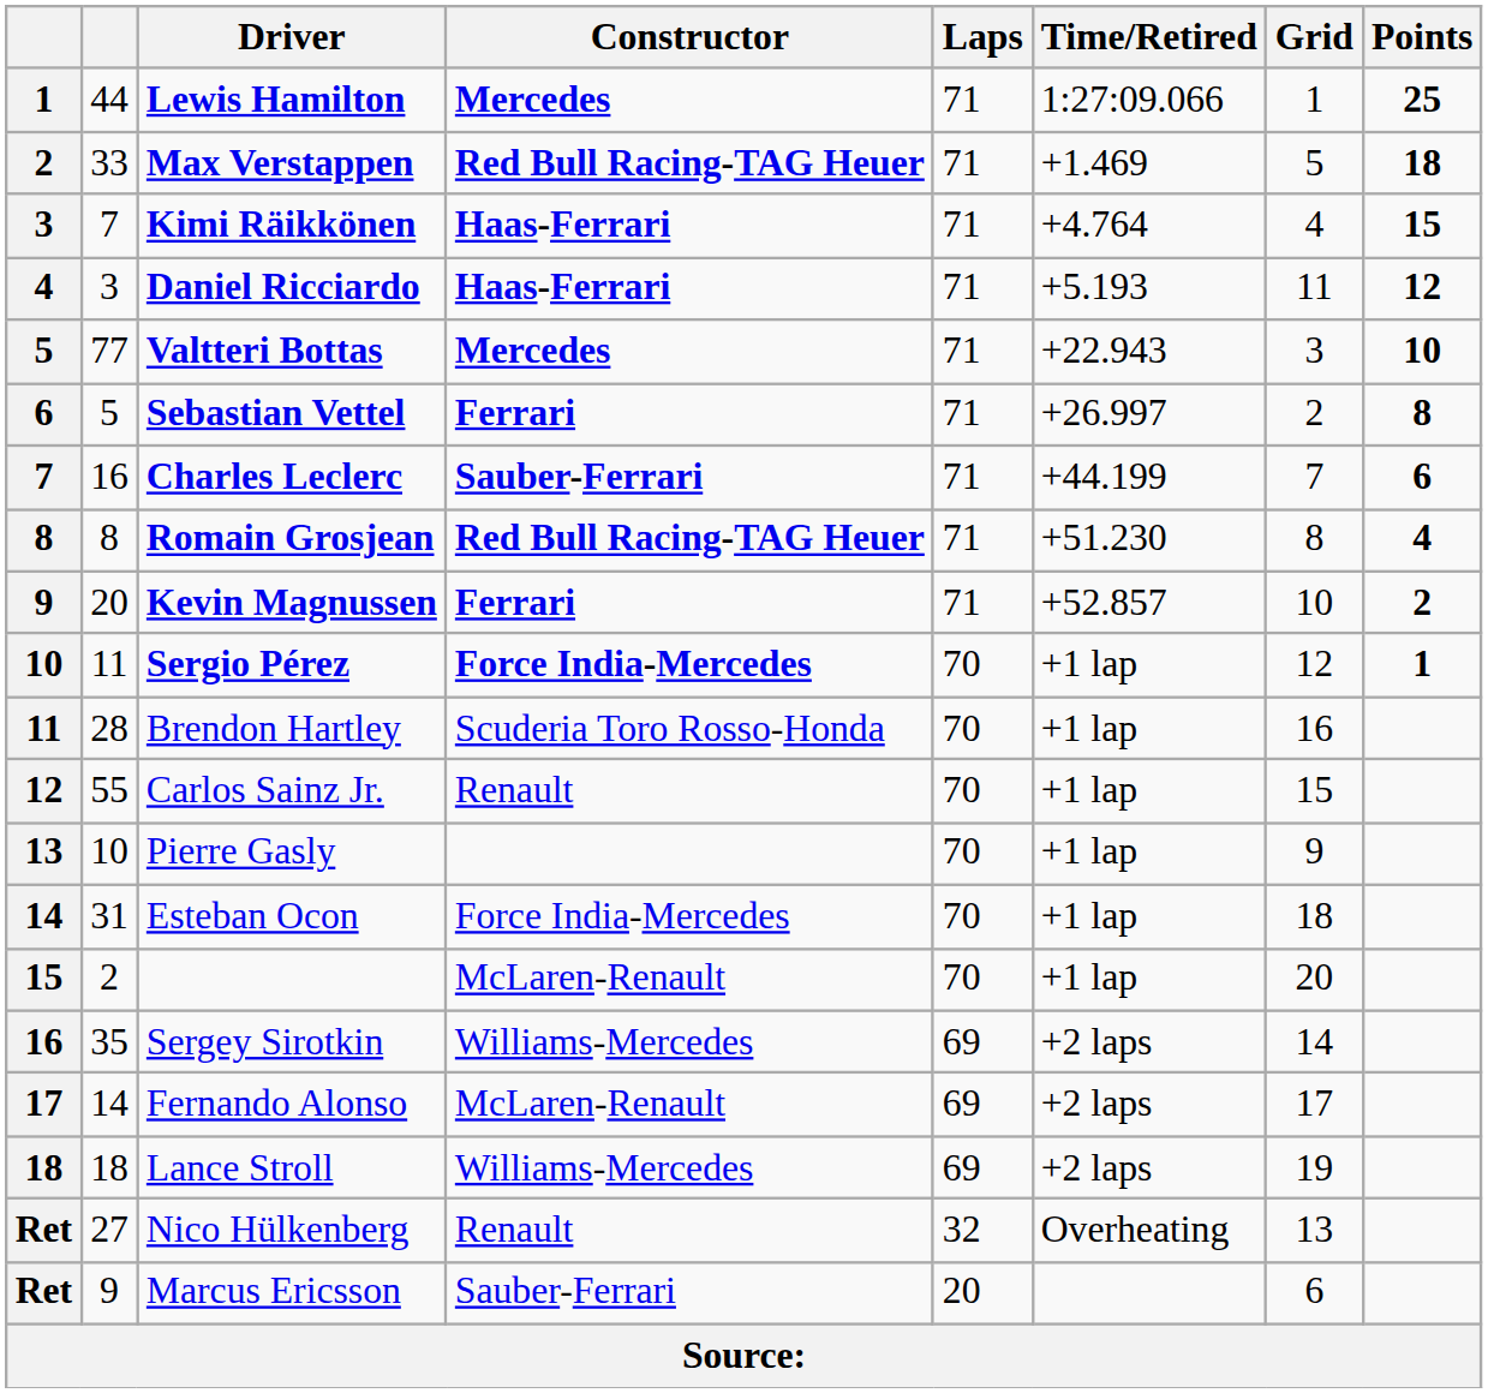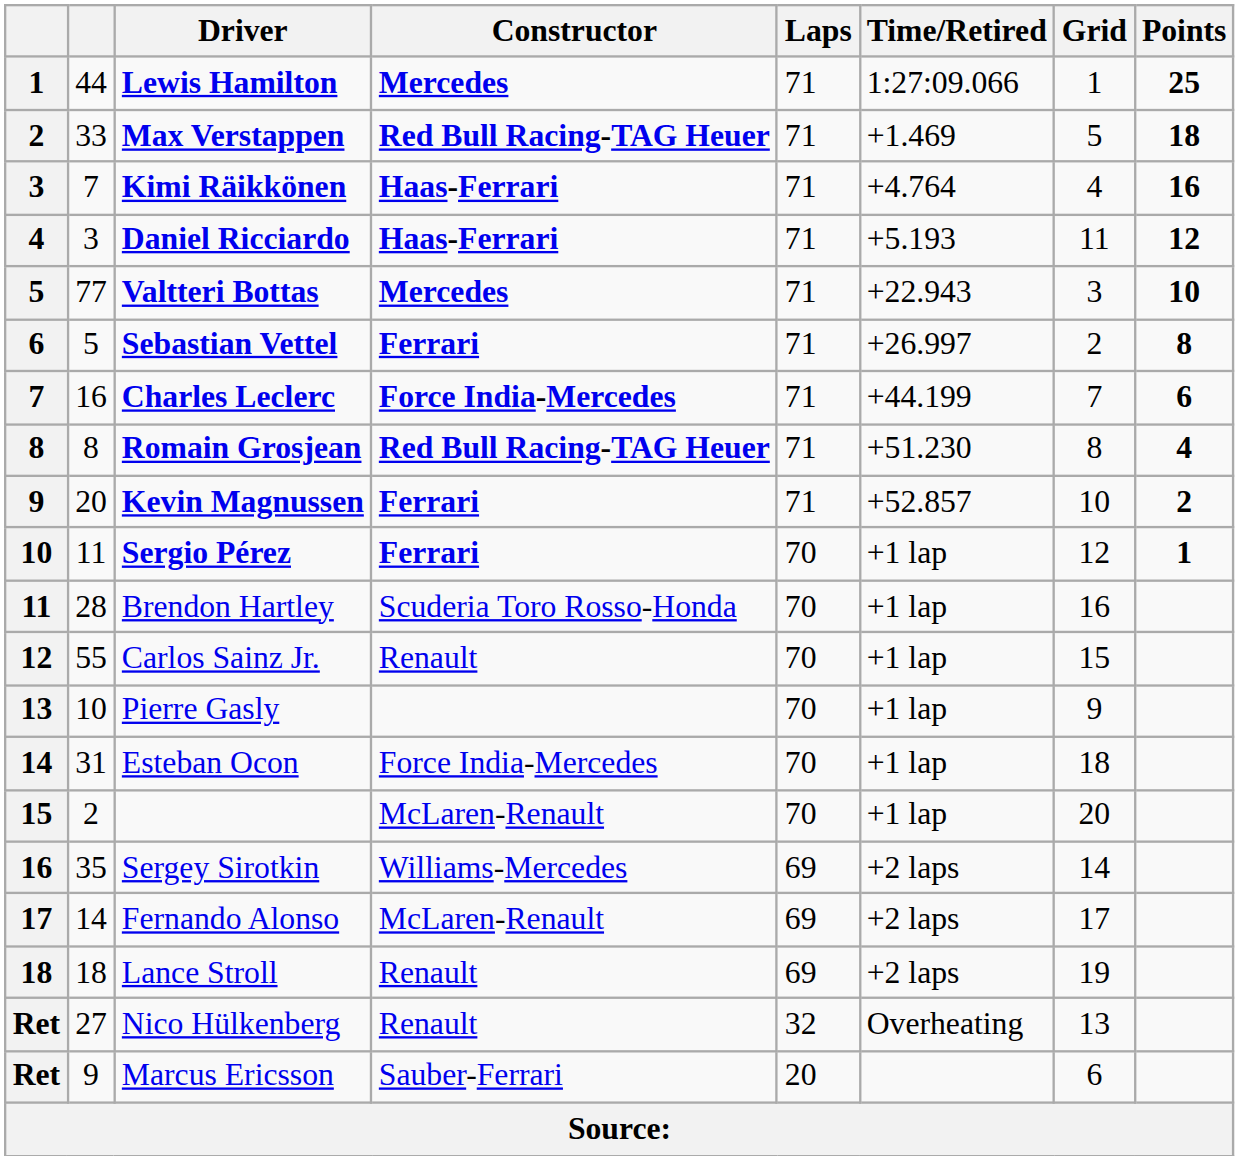 <table class="wikitable sortable" style="font-size: 85%;">
 <tr>
 <th></th>
 <th></th>
 <th>Driver</th>
 <th>Constructor</th>
 <th class="unsortable">Laps</th>
 <th class="unsortable">Time/Retired</th>
 <th>Grid</th>
 <th>Points</th>
 </tr>
 <tr>
 <th>1</th>
 <td align="center">44</td>
 <td data-sort-value="HAM"><strong> <a href='#'>Lewis Hamilton</a></strong></td>
 <td><a href='#'><strong>Mercedes</strong></a></td>
 <td>71</td>
 <td>1:27:09.066</td>
 <td align="center">1</td>
 <td align="center"><strong>25</strong></td>
 </tr>
 <tr>
 <th>2</th>
 <td align="center">33</td>
 <td data-sort-value="VER"><strong> <a href='#'>Max Verstappen</a></strong></td>
 <td><strong><a href='#'>Red Bull Racing</a>-<a href='#'>TAG Heuer</a></strong></td>
 <td>71</td>
 <td>+1.469</td>
 <td align="center">5</td>
 <td align="center"><strong>18</strong></td>
 </tr>
 <tr>
 <th>3</th>
 <td align="center">7</td>
 <td data-sort-value="RAI"><strong> <a href='#'>Kimi Räikkönen</a></strong></td>
 <td><strong><a href='#'>Haas</a>-<a href='#'>Ferrari</a></strong></td>
 <td>71</td>
 <td>+4.764</td>
 <td align="center">4</td>
-<td align="center"><strong>15</strong></td>
+<td align="center"><strong>16</strong></td>
 </tr>
 <tr>
 <th>4</th>
 <td align="center">3</td>
 <td data-sort-value="RIC"><strong> <a href='#'>Daniel Ricciardo</a></strong></td>
 <td><strong><a href='#'>Haas</a>-<a href='#'>Ferrari</a></strong></td>
 <td>71</td>
 <td>+5.193</td>
 <td align="center">11</td>
 <td align="center"><strong>12</strong></td>
 </tr>
 <tr>
 <th>5</th>
 <td align="center">77</td>
 <td data-sort-value="BOT"><strong> <a href='#'>Valtteri Bottas</a></strong></td>
 <td><a href='#'><strong>Mercedes</strong></a></td>
 <td>71</td>
 <td>+22.943</td>
 <td align="center">3</td>
 <td align="center"><strong>10</strong></td>
 </tr>
 <tr>
 <th>6</th>
 <td align="center">5</td>
 <td data-sort-value="VET"><strong> <a href='#'>Sebastian Vettel</a></strong></td>
 <td><a href='#'><strong>Ferrari</strong></a></td>
 <td>71</td>
 <td>+26.997</td>
 <td align="center">2</td>
 <td align="center"><strong>8</strong></td>
 </tr>
 <tr>
 <th>7</th>
 <td align="center">16</td>
 <td data-sort-value="LEC"><strong> <a href='#'>Charles Leclerc</a></strong></td>
-<td><strong><a href='#'>Sauber</a>-<a href='#'>Ferrari</a></strong></td>
+<td><strong><a href='#'>Force India</a>-<a href='#'>Mercedes</a></strong></td>
 <td>71</td>
 <td>+44.199</td>
 <td align="center">7</td>
 <td align="center"><strong>6</strong></td>
 </tr>
 <tr>
 <th>8</th>
 <td align="center">8</td>
 <td data-sort-value="GRO"><strong> <a href='#'>Romain Grosjean</a></strong></td>
 <td><strong><a href='#'>Red Bull Racing</a>-<a href='#'>TAG Heuer</a></strong></td>
 <td>71</td>
 <td>+51.230</td>
 <td align="center">8</td>
 <td align="center"><strong>4</strong></td>
 </tr>
 <tr>
 <th>9</th>
 <td align="center">20</td>
 <td data-sort-value="MAG"><strong> <a href='#'>Kevin Magnussen</a></strong></td>
 <td><a href='#'><strong>Ferrari</strong></a></td>
 <td>71</td>
 <td>+52.857</td>
 <td align="center">10</td>
 <td align="center"><strong>2</strong></td>
 </tr>
 <tr>
 <th>10</th>
 <td align="center">11</td>
 <td data-sort-value="PER"><strong> <a href='#'>Sergio Pérez</a></strong></td>
-<td><strong><a href='#'>Force India</a>-<a href='#'>Mercedes</a></strong></td>
+<td><a href='#'><strong>Ferrari</strong></a></td>
 <td>70</td>
 <td>+1 lap</td>
 <td align="center">12</td>
 <td align="center"><strong>1</strong></td>
 </tr>
 <tr>
 <th>11</th>
 <td align="center">28</td>
 <td data-sort-value="HAR"> <a href='#'>Brendon Hartley</a></td>
 <td><a href='#'>Scuderia Toro Rosso</a>-<a href='#'>Honda</a></td>
 <td>70</td>
 <td>+1 lap</td>
 <td align="center">16</td>
 <td></td>
 </tr>
 <tr>
 <th>12</th>
 <td align="center">55</td>
 <td data-sort-value="SAI"> <a href='#'>Carlos Sainz Jr.</a></td>
 <td><a href='#'>Renault</a></td>
 <td>70</td>
 <td>+1 lap</td>
 <td align="center">15</td>
 <td></td>
 </tr>
 <tr>
 <th>13</th>
 <td align="center">10</td>
 <td data-sort-value="GAS"> <a href='#'>Pierre Gasly</a></td>
 <td></td>
 <td>70</td>
 <td>+1 lap</td>
 <td align="center">9</td>
 <td></td>
 </tr>
 <tr>
 <th>14</th>
 <td align="center">31</td>
 <td data-sort-value="OCO"> <a href='#'>Esteban Ocon</a></td>
 <td><a href='#'>Force India</a>-<a href='#'>Mercedes</a></td>
 <td>70</td>
 <td>+1 lap</td>
 <td align="center">18</td>
 <td></td>
 </tr>
 <tr>
 <th>15</th>
 <td align="center">2</td>
 <td data-sort-value="VAN"></td>
 <td><a href='#'>McLaren</a>-<a href='#'>Renault</a></td>
 <td>70</td>
 <td>+1 lap</td>
 <td align="center">20</td>
 <td></td>
 </tr>
 <tr>
 <th>16</th>
 <td align="center">35</td>
 <td data-sort-value="SIR"> <a href='#'>Sergey Sirotkin</a></td>
 <td><a href='#'>Williams</a>-<a href='#'>Mercedes</a></td>
 <td>69</td>
 <td>+2 laps</td>
 <td align="center">14</td>
 <td></td>
 </tr>
 <tr>
 <th>17</th>
 <td align="center">14</td>
 <td data-sort-value="ALO"> <a href='#'>Fernando Alonso</a></td>
 <td><a href='#'>McLaren</a>-<a href='#'>Renault</a></td>
 <td>69</td>
 <td>+2 laps</td>
 <td align="center">17</td>
 <td></td>
 </tr>
 <tr>
 <th>18</th>
 <td align="center">18</td>
 <td data-sort-value="STR"> <a href='#'>Lance Stroll</a></td>
-<td><a href='#'>Williams</a>-<a href='#'>Mercedes</a></td>
+<td><a href='#'>Renault</a></td>
 <td>69</td>
 <td>+2 laps</td>
 <td align="center">19</td>
 <td></td>
 </tr>
 <tr>
 <th data-sort-value="19">Ret</th>
 <td align="center">27</td>
 <td data-sort-value="HUL"> <a href='#'>Nico Hülkenberg</a></td>
 <td><a href='#'>Renault</a></td>
 <td>32</td>
 <td>Overheating</td>
 <td align="center">13</td>
 <td></td>
 </tr>
 <tr>
 <th data-sort-value="20">Ret</th>
 <td align="center">9</td>
 <td data-sort-value="ERI"> <a href='#'>Marcus Ericsson</a></td>
 <td><a href='#'>Sauber</a>-<a href='#'>Ferrari</a></td>
 <td>20</td>
 <td></td>
 <td align="center">6</td>
 <td></td>
 </tr>
 <tr class="sortbottom">
 <th colspan="8">Source:</th>
 </tr>
 </table>
